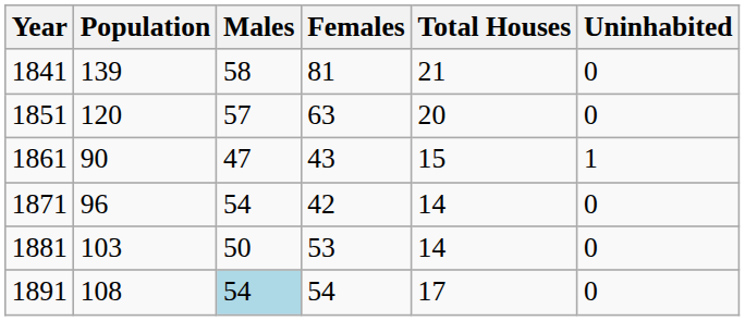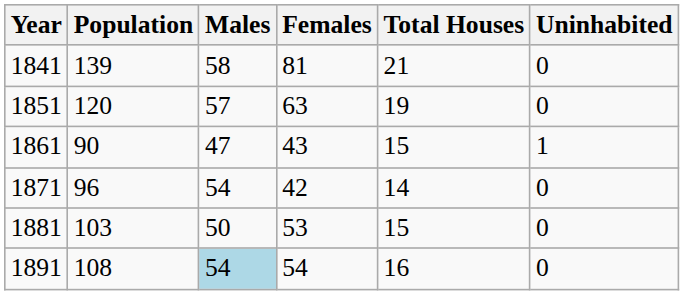 <table class="wikitable">
 <tr>
 <th>Year</th>
 <th>Population</th>
 <th>Males</th>
 <th>Females</th>
 <th>Total Houses</th>
 <th>Uninhabited</th>
 </tr>
 <tr>
 <td>1841</td>
 <td>139</td>
 <td>58</td>
 <td>81</td>
 <td>21</td>
 <td>0</td>
 </tr>
 <tr>
 <td>1851</td>
 <td>120</td>
 <td>57</td>
 <td>63</td>
-<td>20</td>
+<td>19</td>
 <td>0</td>
 </tr>
 <tr>
 <td>1861</td>
 <td>90</td>
 <td>47</td>
 <td>43</td>
 <td>15</td>
 <td>1</td>
 </tr>
 <tr>
 <td>1871</td>
 <td>96</td>
 <td>54</td>
 <td>42</td>
 <td>14</td>
 <td>0</td>
 </tr>
 <tr>
 <td>1881</td>
 <td>103</td>
 <td>50</td>
 <td>53</td>
-<td>14</td>
+<td>15</td>
 <td>0</td>
 </tr>
 <tr>
 <td>1891</td>
 <td>108</td>
 <td style="background: lightblue;">54</td>
 <td>54</td>
-<td>17</td>
+<td>16</td>
 <td>0</td>
 </tr>
 </table>
